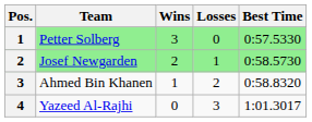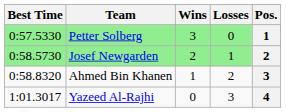 <table class="wikitable">
 <tr>
-<th>Pos.</th>
+<th>Best Time</th>
 <th>Team</th>
 <th>Wins</th>
 <th>Losses</th>
-<th>Best Time</th>
+<th>Pos.</th>
 </tr>
 <tr style="background:lightgreen;">
-<th>1</th>
+<td style="text-align:center;">0:57.5330</td>
 <td> <a href='#'>Petter Solberg</a></td>
 <td style="text-align:center;">3</td>
 <td style="text-align:center;">0</td>
-<td style="text-align:center;">0:57.5330</td>
+<th>1</th>
 </tr>
 <tr style="background:lightgreen;">
-<th>2</th>
+<td style="text-align:center;">0:58.5730</td>
 <td> <a href='#'>Josef Newgarden</a></td>
 <td style="text-align:center;">2</td>
 <td style="text-align:center;">1</td>
-<td style="text-align:center;">0:58.5730</td>
+<th>2</th>
 </tr>
 <tr>
-<th>3</th>
+<td style="text-align:center;">0:58.8320</td>
 <td> Ahmed Bin Khanen</td>
 <td style="text-align:center;">1</td>
 <td style="text-align:center;">2</td>
-<td style="text-align:center;">0:58.8320</td>
+<th>3</th>
 </tr>
 <tr>
-<th>4</th>
+<td style="text-align:center;">1:01.3017</td>
 <td> <a href='#'>Yazeed Al-Rajhi</a></td>
 <td style="text-align:center;">0</td>
 <td style="text-align:center;">3</td>
-<td style="text-align:center;">1:01.3017</td>
+<th>4</th>
 </tr>
 </table>
